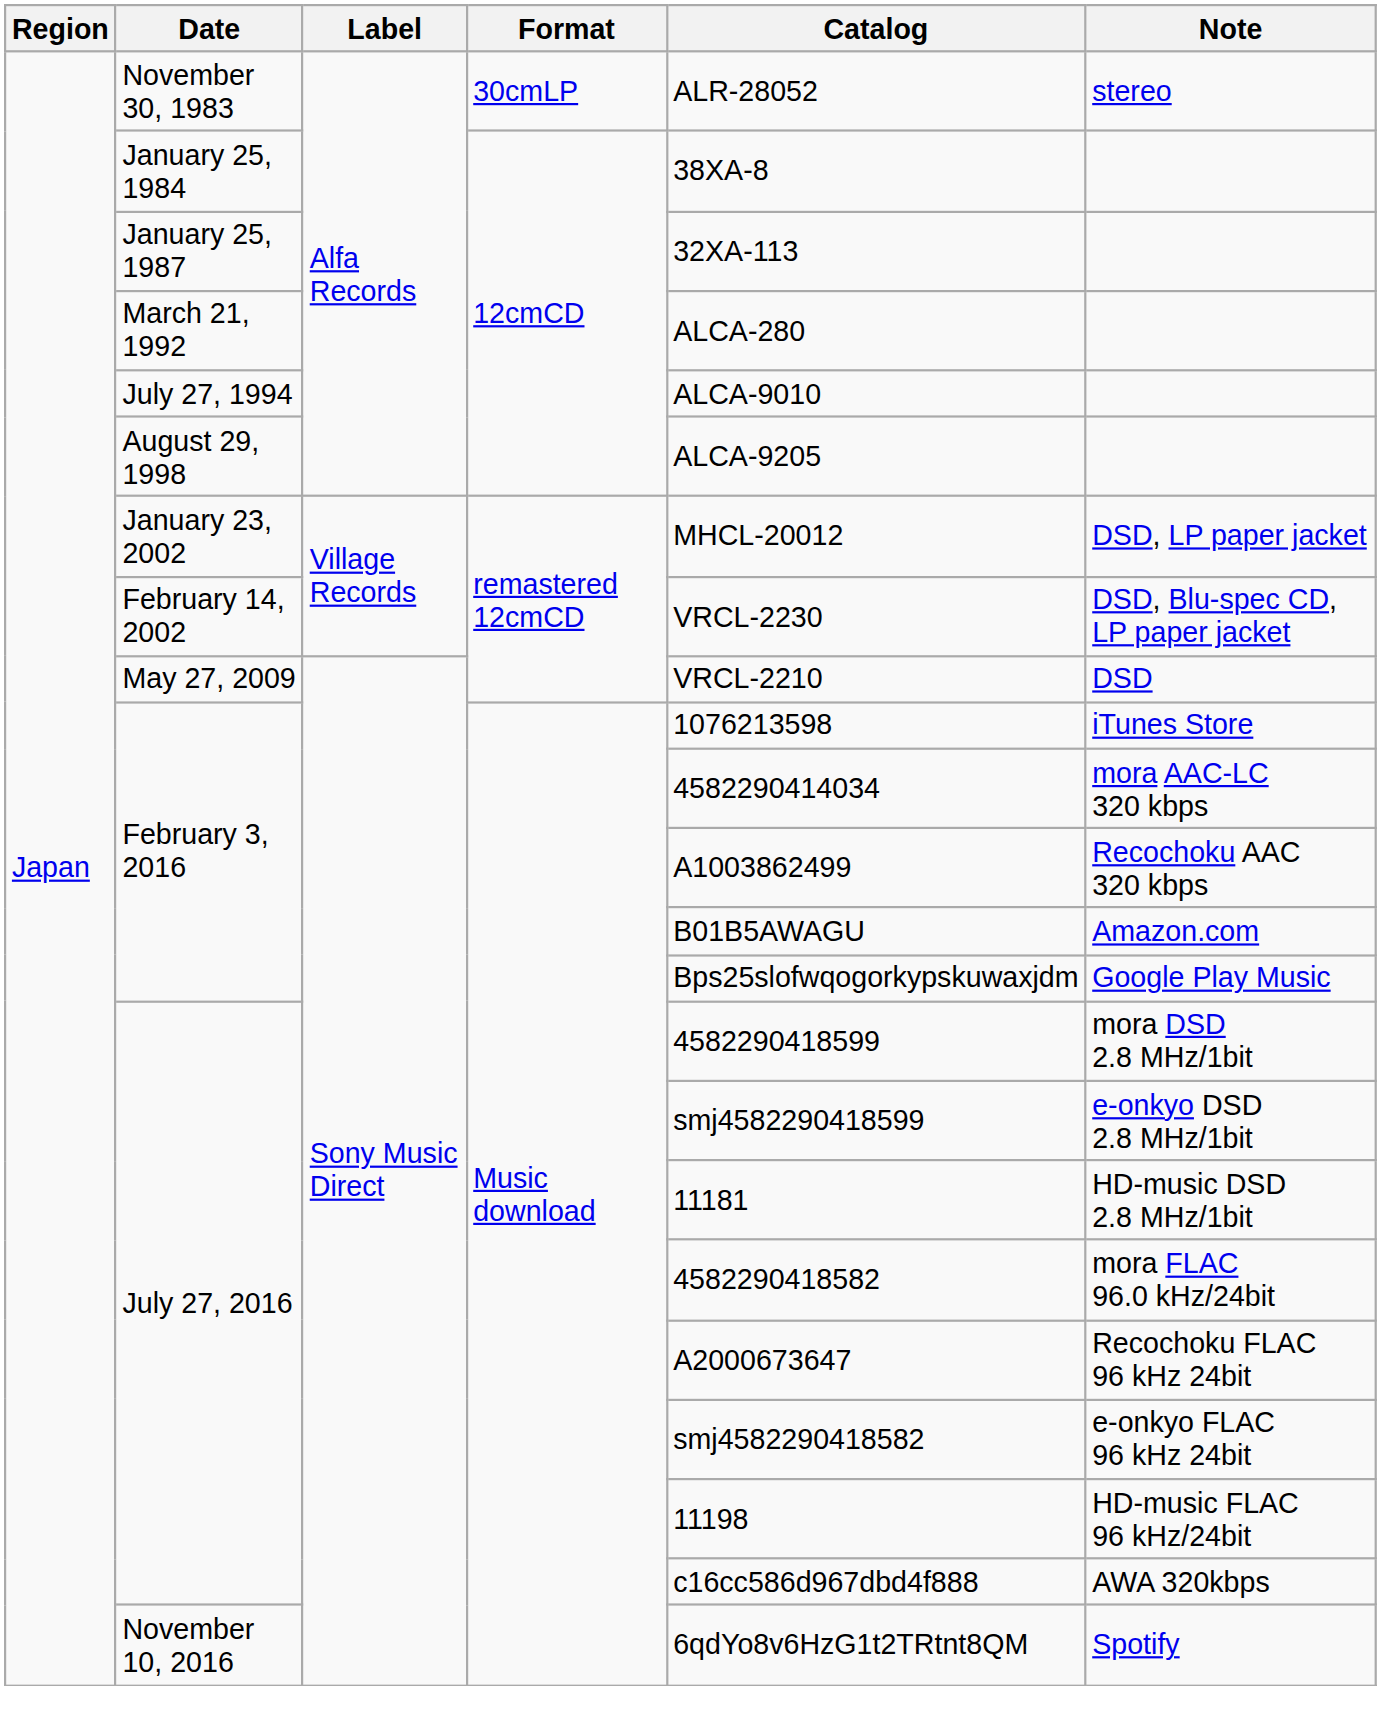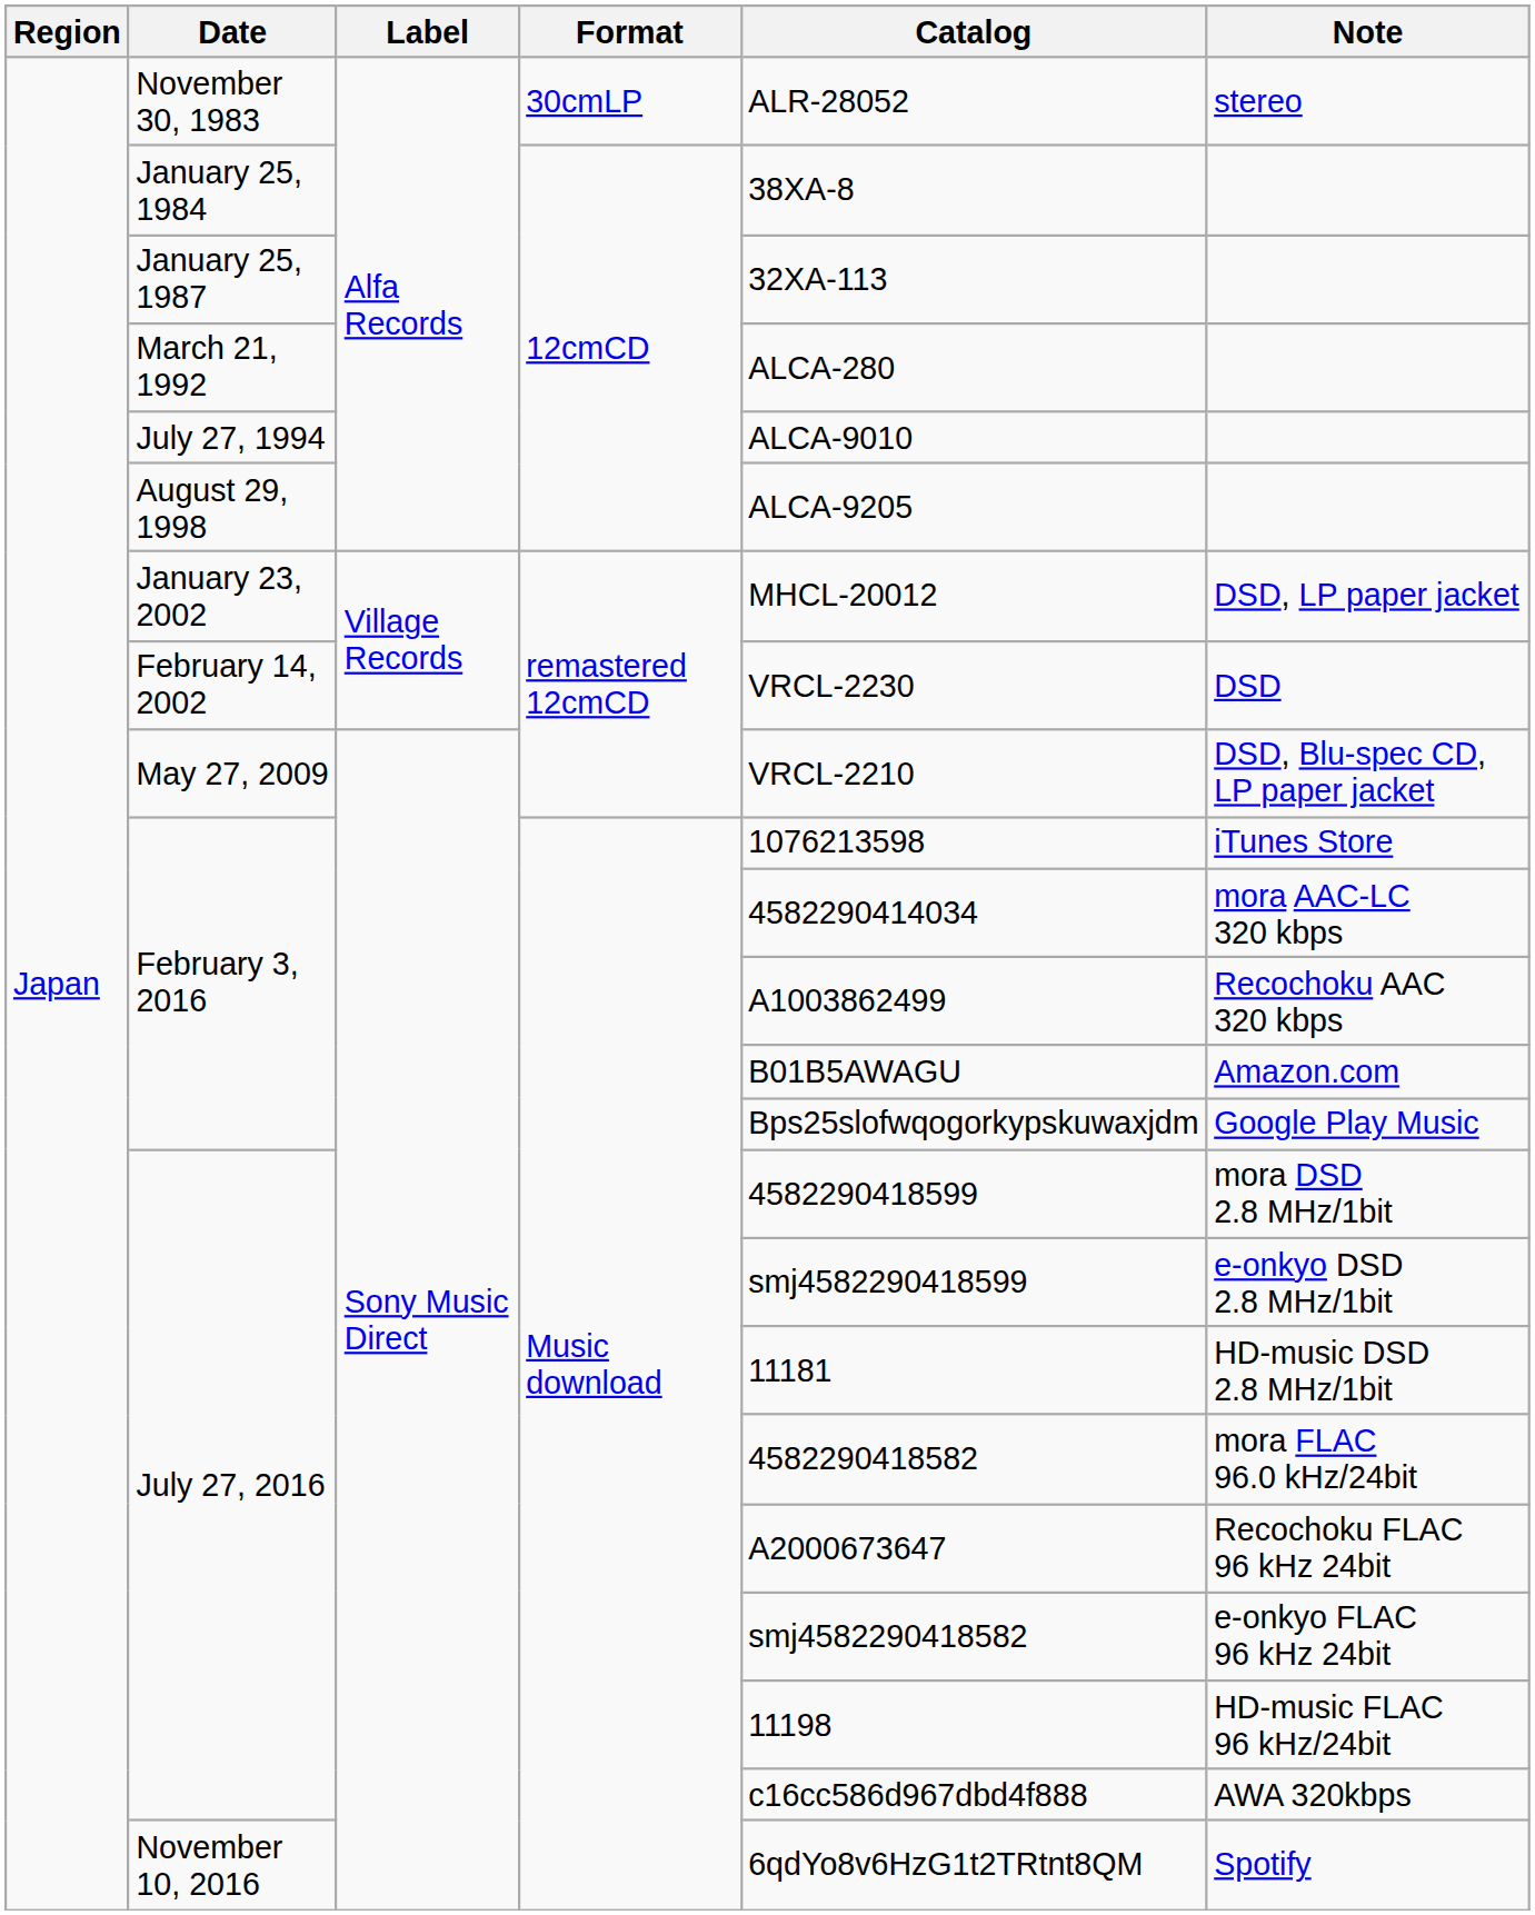 <table class="wikitable sortable" style="margin:0 auto; font-size:small; width:100%">
 <tr>
 <th>Region</th>
 <th>Date</th>
 <th>Label</th>
 <th>Format</th>
 <th>Catalog</th>
 <th>Note</th>
 </tr>
 <tr>
 <td rowspan="23"><a href='#'>Japan</a></td>
 <td>November 30, 1983</td>
 <td rowspan="6"><a href='#'>Alfa Records</a></td>
 <td><a href='#'>30cmLP</a></td>
 <td>ALR-28052</td>
 <td><a href='#'>stereo</a></td>
 </tr>
 <tr>
 <td>January 25, 1984</td>
 <td rowspan="5"><a href='#'>12cmCD</a></td>
 <td>38XA-8</td>
 <td></td>
 </tr>
 <tr>
 <td>January 25, 1987</td>
 <td>32XA-113</td>
 <td></td>
 </tr>
 <tr>
 <td>March 21, 1992</td>
 <td>ALCA-280</td>
 <td></td>
 </tr>
 <tr>
 <td>July 27, 1994</td>
 <td>ALCA-9010</td>
 <td></td>
 </tr>
 <tr>
 <td>August 29, 1998</td>
 <td>ALCA-9205</td>
 <td></td>
 </tr>
 <tr>
 <td>January 23, 2002</td>
 <td rowspan="2"><a href='#'>Village Records</a></td>
 <td rowspan="3"><a href='#'>remastered</a> <a href='#'>12cmCD</a></td>
 <td>MHCL-20012</td>
 <td><a href='#'>DSD</a>, <a href='#'>LP paper jacket</a></td>
 </tr>
 <tr>
 <td>February 14, 2002</td>
 <td>VRCL-2230</td>
-<td><a href='#'>DSD</a>, <a href='#'>Blu-spec CD</a>, <a href='#'>LP paper jacket</a></td>
+<td><a href='#'>DSD</a></td>
 </tr>
 <tr>
 <td>May 27, 2009</td>
 <td rowspan="15"><a href='#'>Sony Music Direct</a></td>
 <td>VRCL-2210</td>
-<td><a href='#'>DSD</a></td>
+<td><a href='#'>DSD</a>, <a href='#'>Blu-spec CD</a>, <a href='#'>LP paper jacket</a></td>
 </tr>
 <tr>
 <td rowspan="5">February 3, 2016</td>
 <td rowspan="14"><a href='#'>Music download</a></td>
 <td>1076213598</td>
 <td><a href='#'>iTunes Store</a></td>
 </tr>
 <tr>
 <td>4582290414034</td>
 <td><a href='#'>mora</a> <a href='#'>AAC-LC</a>  320 kbps</td>
 </tr>
 <tr>
 <td>A1003862499</td>
 <td><a href='#'>Recochoku</a> AAC  320 kbps</td>
 </tr>
 <tr>
 <td>B01B5AWAGU</td>
 <td><a href='#'>Amazon.com</a></td>
 </tr>
 <tr>
 <td>Bps25slofwqogorkypskuwaxjdm</td>
 <td><a href='#'>Google Play Music</a></td>
 </tr>
 <tr>
 <td rowspan="8">July 27, 2016</td>
 <td>4582290418599</td>
 <td>mora <a href='#'>DSD</a> 2.8 MHz/1bit</td>
 </tr>
 <tr>
 <td>smj4582290418599</td>
 <td><a href='#'>e-onkyo</a>  DSD 2.8 MHz/1bit</td>
 </tr>
 <tr>
 <td>11181</td>
 <td>HD-music DSD 2.8 MHz/1bit</td>
 </tr>
 <tr>
 <td>4582290418582</td>
 <td>mora <a href='#'>FLAC</a> 96.0 kHz/24bit</td>
 </tr>
 <tr>
 <td>A2000673647</td>
 <td>Recochoku FLAC 96 kHz 24bit</td>
 </tr>
 <tr>
 <td>smj4582290418582</td>
 <td>e-onkyo FLAC 96 kHz 24bit</td>
 </tr>
 <tr>
 <td>11198</td>
 <td>HD-music FLAC 96 kHz/24bit</td>
 </tr>
 <tr>
 <td>c16cc586d967dbd4f888</td>
 <td>AWA 320kbps</td>
 </tr>
 <tr>
 <td>November 10, 2016</td>
 <td>6qdYo8v6HzG1t2TRtnt8QM</td>
 <td><a href='#'>Spotify</a></td>
 </tr>
 <tr>
 </tr>
 </table>
